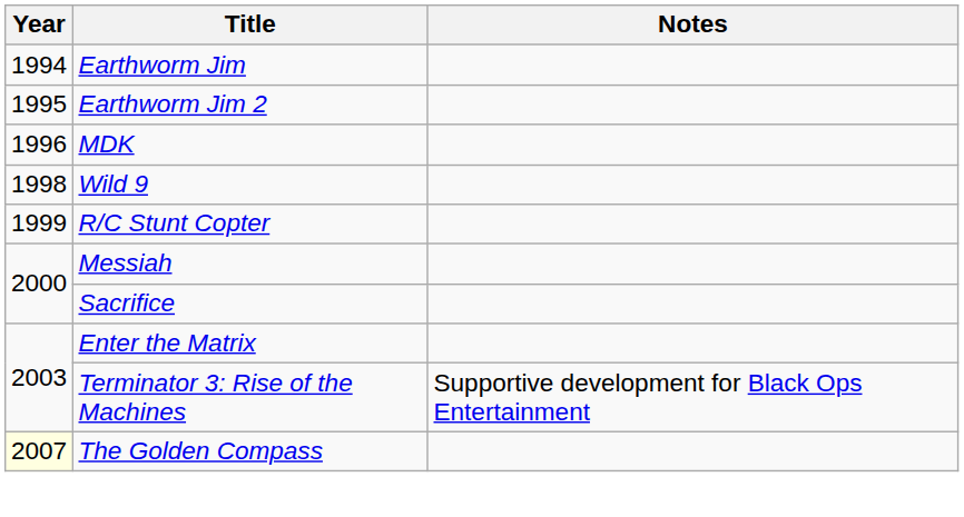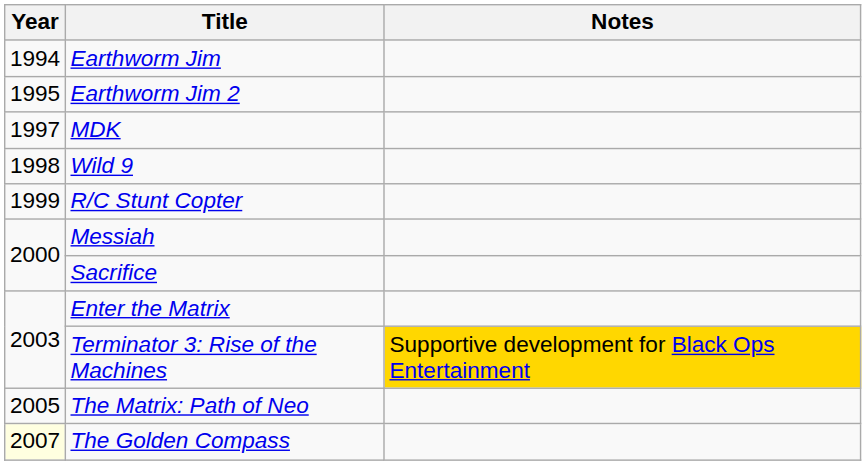 <table class="wikitable sortable">
 <tr>
 <th>Year</th>
 <th>Title</th>
 <th>Notes</th>
 </tr>
 <tr>
 <td>1994</td>
 <td><a href='#'><em>Earthworm Jim</em></a></td>
 <td></td>
 </tr>
 <tr>
 <td>1995</td>
 <td><em><a href='#'>Earthworm Jim 2</a></em></td>
 <td></td>
 </tr>
 <tr>
-<td>1996</td>
+<td>1997</td>
 <td><em><a href='#'>MDK</a></em></td>
 <td></td>
 </tr>
 <tr>
 <td>1998</td>
 <td><em><a href='#'>Wild 9</a></em></td>
 <td></td>
 </tr>
 <tr>
 <td>1999</td>
 <td><em><a href='#'>R/C Stunt Copter</a></em></td>
 <td></td>
 </tr>
 <tr>
 <td rowspan="2">2000</td>
 <td><a href='#'><em>Messiah</em></a></td>
 <td></td>
 </tr>
 <tr>
 <td><a href='#'><em>Sacrifice</em></a></td>
 <td></td>
 </tr>
 <tr>
 <td rowspan="2">2003</td>
 <td><em><a href='#'>Enter the Matrix</a></em></td>
 <td></td>
 </tr>
 <tr>
 <td><a href='#'><em>Terminator 3: Rise of the Machines</em></a></td>
-<td>Supportive development for <a href='#'>Black Ops Entertainment</a></td>
+<td style="background: gold;">Supportive development for <a href='#'>Black Ops Entertainment</a></td>
+</tr>
+<tr>
+<td>2005</td>
+<td><em><a href='#'>The Matrix: Path of Neo</a></em></td>
+<td></td>
 </tr>
 <tr>
 <td style="background: lightyellow;">2007</td>
 <td><a href='#'><em>The Golden Compass</em></a></td>
 <td></td>
 </tr>
 </table>
